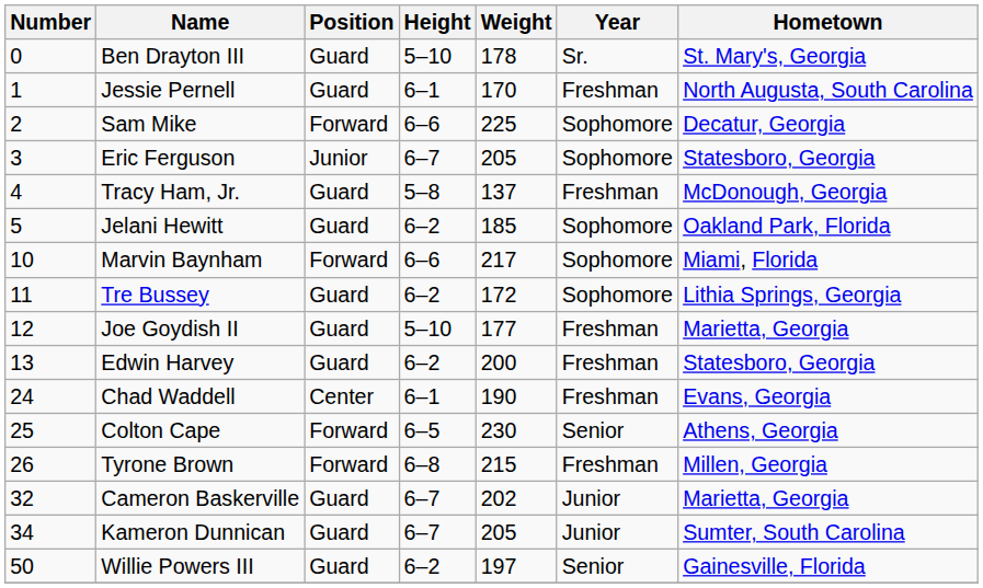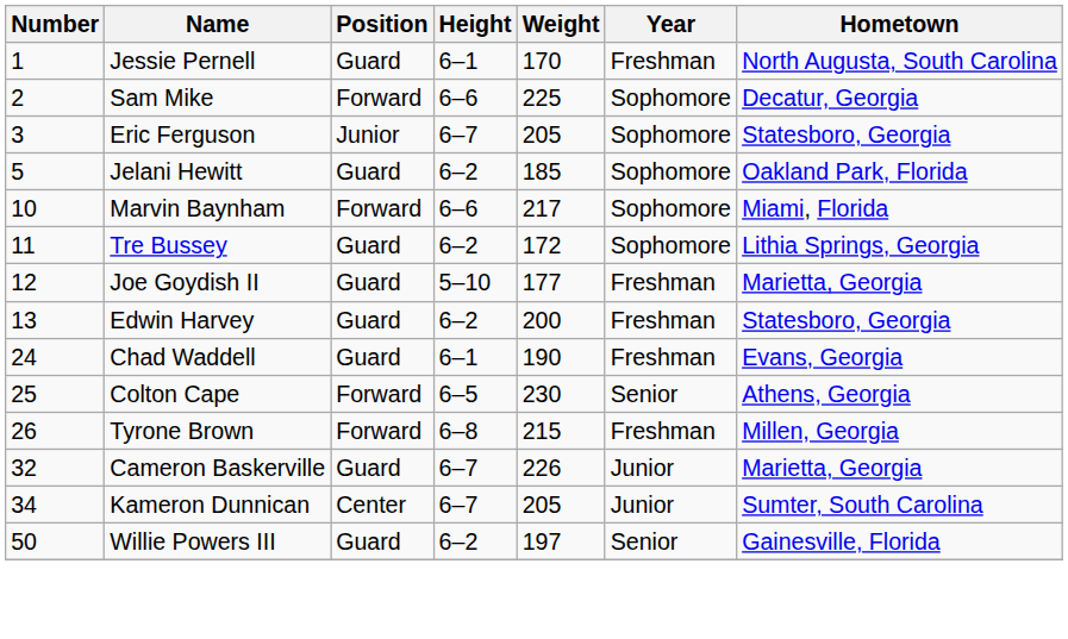 <table class="wikitable" style="font-size: 95%;">
 <tr>
 <th>Number</th>
 <th>Name</th>
 <th>Position</th>
 <th>Height</th>
 <th>Weight</th>
 <th>Year</th>
 <th>Hometown</th>
-</tr>
-<tr>
-<td>0</td>
-<td>Ben Drayton III</td>
-<td>Guard</td>
-<td>5–10</td>
-<td>178</td>
-<td>Sr.</td>
-<td><a href='#'>St. Mary's, Georgia</a></td>
 </tr>
 <tr>
 <td>1</td>
 <td>Jessie Pernell</td>
 <td>Guard</td>
 <td>6–1</td>
 <td>170</td>
 <td>Freshman</td>
 <td><a href='#'>North Augusta, South Carolina</a></td>
 </tr>
 <tr>
 <td>2</td>
 <td>Sam Mike</td>
 <td>Forward</td>
 <td>6–6</td>
 <td>225</td>
 <td>Sophomore</td>
 <td><a href='#'>Decatur, Georgia</a></td>
 </tr>
 <tr>
 <td>3</td>
 <td>Eric Ferguson</td>
 <td>Junior</td>
 <td>6–7</td>
 <td>205</td>
 <td>Sophomore</td>
 <td><a href='#'>Statesboro, Georgia</a></td>
-</tr>
-<tr>
-<td>4</td>
-<td>Tracy Ham, Jr.</td>
-<td>Guard</td>
-<td>5–8</td>
-<td>137</td>
-<td>Freshman</td>
-<td><a href='#'>McDonough, Georgia</a></td>
 </tr>
 <tr>
 <td>5</td>
 <td>Jelani Hewitt</td>
 <td>Guard</td>
 <td>6–2</td>
 <td>185</td>
 <td>Sophomore</td>
 <td><a href='#'>Oakland Park, Florida</a></td>
 </tr>
 <tr>
 <td>10</td>
 <td>Marvin Baynham</td>
 <td>Forward</td>
 <td>6–6</td>
 <td>217</td>
 <td>Sophomore</td>
 <td><a href='#'>Miami</a>, <a href='#'>Florida</a></td>
 </tr>
 <tr>
 <td>11</td>
 <td><a href='#'>Tre Bussey</a></td>
 <td>Guard</td>
 <td>6–2</td>
 <td>172</td>
 <td>Sophomore</td>
 <td><a href='#'>Lithia Springs, Georgia</a></td>
 </tr>
 <tr>
 <td>12</td>
 <td>Joe Goydish II</td>
 <td>Guard</td>
 <td>5–10</td>
 <td>177</td>
 <td>Freshman</td>
 <td><a href='#'>Marietta, Georgia</a></td>
 </tr>
 <tr>
 <td>13</td>
 <td>Edwin Harvey</td>
 <td>Guard</td>
 <td>6–2</td>
 <td>200</td>
 <td>Freshman</td>
 <td><a href='#'>Statesboro, Georgia</a></td>
 </tr>
 <tr>
 <td>24</td>
 <td>Chad Waddell</td>
-<td>Center</td>
+<td>Guard</td>
 <td>6–1</td>
 <td>190</td>
 <td>Freshman</td>
 <td><a href='#'>Evans, Georgia</a></td>
 </tr>
 <tr>
 <td>25</td>
 <td>Colton Cape</td>
 <td>Forward</td>
 <td>6–5</td>
 <td>230</td>
 <td>Senior</td>
 <td><a href='#'>Athens, Georgia</a></td>
 </tr>
 <tr>
 <td>26</td>
 <td>Tyrone Brown</td>
 <td>Forward</td>
 <td>6–8</td>
 <td>215</td>
 <td>Freshman</td>
 <td><a href='#'>Millen, Georgia</a></td>
 </tr>
 <tr>
 <td>32</td>
 <td>Cameron Baskerville</td>
 <td>Guard</td>
 <td>6–7</td>
-<td>202</td>
+<td>226</td>
 <td>Junior</td>
 <td><a href='#'>Marietta, Georgia</a></td>
 </tr>
 <tr>
 <td>34</td>
 <td>Kameron Dunnican</td>
-<td>Guard</td>
+<td>Center</td>
 <td>6–7</td>
 <td>205</td>
 <td>Junior</td>
 <td><a href='#'>Sumter, South Carolina</a></td>
 </tr>
 <tr>
 <td>50</td>
 <td>Willie Powers III</td>
 <td>Guard</td>
 <td>6–2</td>
 <td>197</td>
 <td>Senior</td>
 <td><a href='#'>Gainesville, Florida</a></td>
 </tr>
 <tr>
 </tr>
 </table>
